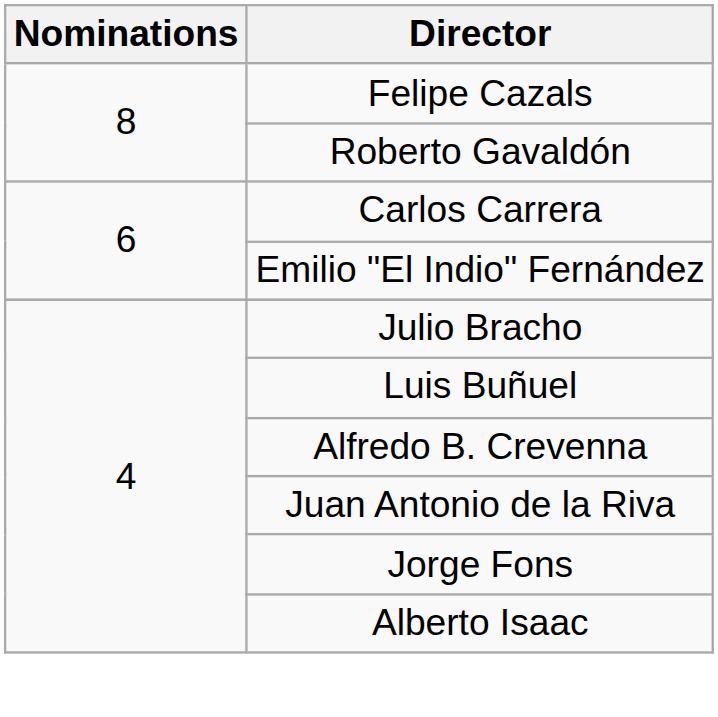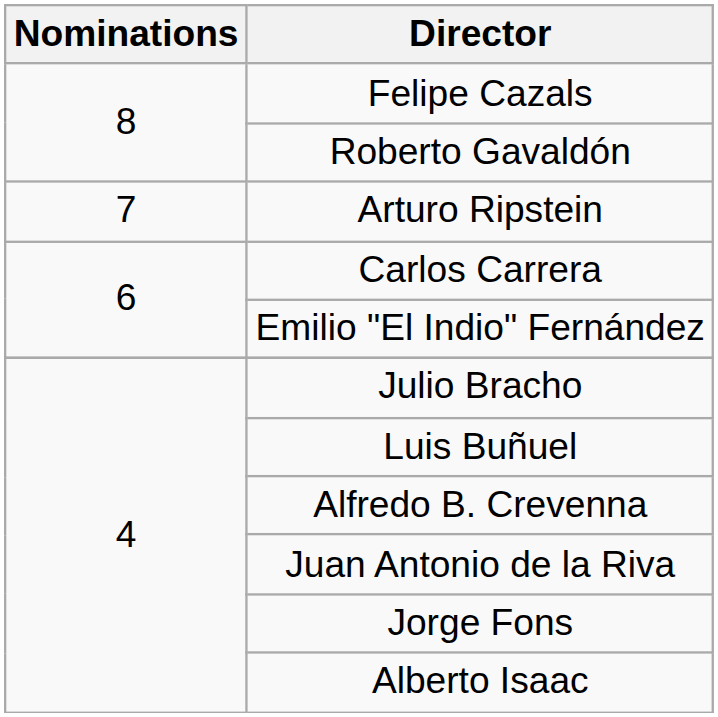 <table class="wikitable" rowspan=2 style="text-align: center;">
 <tr>
 <th scope="col" width="55">Nominations</th>
 <th scope="col" align="center">Director</th>
 </tr>
 <tr>
 <td rowspan="2" style="text-align:center;">8</td>
 <td>Felipe Cazals</td>
 </tr>
 <tr>
 <td>Roberto Gavaldón</td>
+</tr>
+<tr>
+<td rowspan="1" style="text-align:center;">7</td>
+<td>Arturo Ripstein</td>
 </tr>
 <tr>
 <td rowspan="2" style="text-align:center;">6</td>
 <td>Carlos Carrera</td>
 </tr>
 <tr>
 <td>Emilio "El Indio" Fernández</td>
 </tr>
 <tr>
 </tr>
 <tr>
 <td rowspan="6" style="text-align:center;">4</td>
 <td>Julio Bracho</td>
 </tr>
 <tr>
 <td>Luis Buñuel</td>
 </tr>
 <tr>
 <td>Alfredo B. Crevenna</td>
 </tr>
 <tr>
 <td>Juan Antonio de la Riva</td>
 </tr>
 <tr>
 <td>Jorge Fons</td>
 </tr>
 <tr>
 <td>Alberto Isaac</td>
 </tr>
 </table>
